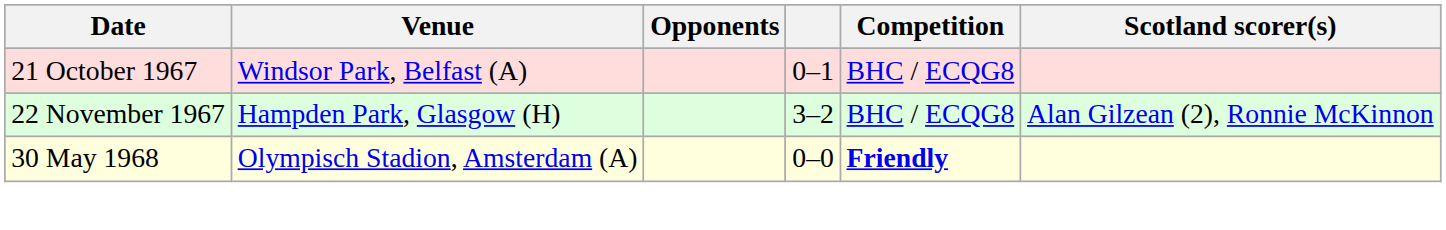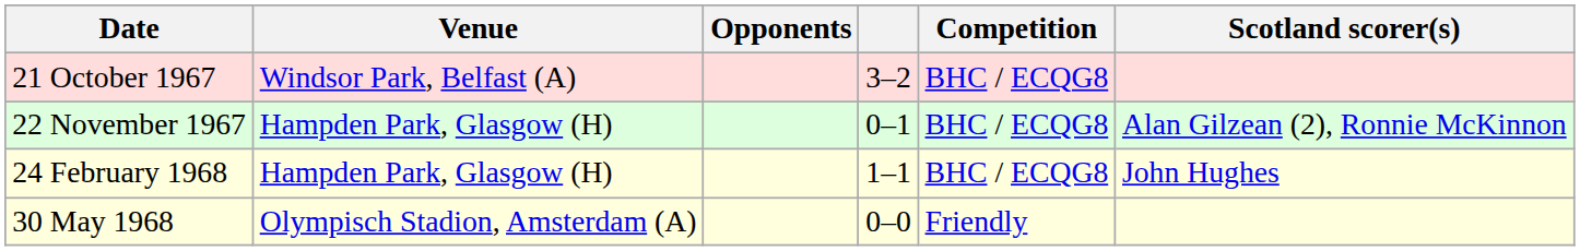 <table class="wikitable">
 <tr>
 <th>Date</th>
 <th>Venue</th>
 <th>Opponents</th>
 <th></th>
 <th>Competition</th>
 <th>Scotland scorer(s)</th>
 </tr>
 <tr bgcolor=#ffdddd>
 <td>21 October 1967</td>
 <td><a href='#'>Windsor Park</a>, <a href='#'>Belfast</a> (A)</td>
 <td></td>
-<td align=center>0–1</td>
+<td align=center>3–2</td>
 <td><a href='#'>BHC</a> / <a href='#'>ECQG8</a></td>
 <td></td>
 </tr>
 <tr bgcolor=#ddffdd>
 <td>22 November 1967</td>
 <td><a href='#'>Hampden Park</a>, <a href='#'>Glasgow</a> (H)</td>
 <td></td>
-<td align=center>3–2</td>
+<td align=center>0–1</td>
 <td><a href='#'>BHC</a> / <a href='#'>ECQG8</a></td>
 <td><a href='#'>Alan Gilzean</a> (2), <a href='#'>Ronnie McKinnon</a></td>
+</tr>
+<tr bgcolor=#ffffdd>
+<td>24 February 1968</td>
+<td><a href='#'>Hampden Park</a>, <a href='#'>Glasgow</a> (H)</td>
+<td></td>
+<td align=center>1–1</td>
+<td><a href='#'>BHC</a> / <a href='#'>ECQG8</a></td>
+<td><a href='#'>John Hughes</a></td>
 </tr>
 <tr bgcolor=#ffffdd>
 <td>30 May 1968</td>
 <td><a href='#'>Olympisch Stadion</a>, <a href='#'>Amsterdam</a> (A)</td>
 <td></td>
 <td align=center>0–0</td>
-<td><strong><a href='#'>Friendly</a></strong></td>
+<td><a href='#'>Friendly</a></td>
 <td></td>
 </tr>
 </table>
